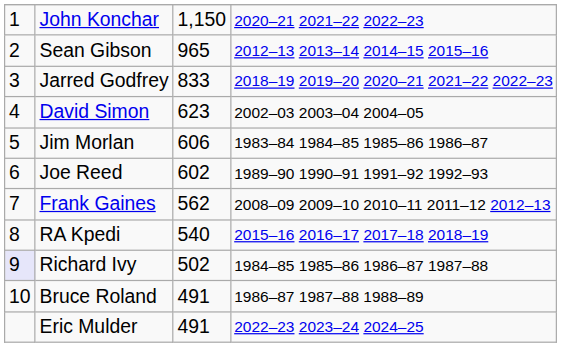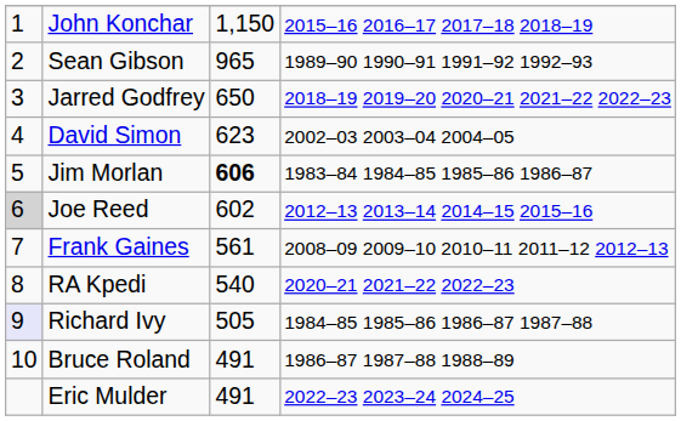 <table class="wikitable">
 <tr>
 </tr>
 <tr>
 <td>1</td>
 <td><a href='#'>John Konchar</a></td>
 <td>1,150</td>
-<td style="font-size:80%;"><a href='#'>2020–21</a> <a href='#'>2021–22</a> <a href='#'>2022–23</a></td>
+<td style="font-size:80%;"><a href='#'>2015–16</a> <a href='#'>2016–17</a> <a href='#'>2017–18</a> <a href='#'>2018–19</a></td>
 </tr>
 <tr>
 <td>2</td>
 <td>Sean Gibson</td>
 <td>965</td>
-<td style="font-size:80%;"><a href='#'>2012–13</a> <a href='#'>2013–14</a> <a href='#'>2014–15</a> <a href='#'>2015–16</a></td>
+<td style="font-size:80%;">1989–90 1990–91 1991–92 1992–93</td>
 </tr>
 <tr>
 <td>3</td>
 <td>Jarred Godfrey</td>
-<td>833</td>
+<td>650</td>
 <td style="font-size:80%;"><a href='#'>2018–19</a> <a href='#'>2019–20</a> <a href='#'>2020–21</a> <a href='#'>2021–22</a> <a href='#'>2022–23</a></td>
 </tr>
 <tr>
 <td>4</td>
 <td><a href='#'>David Simon</a></td>
 <td>623</td>
 <td style="font-size:80%;">2002–03 2003–04 2004–05</td>
 </tr>
 <tr>
 <td>5</td>
 <td>Jim Morlan</td>
-<td>606</td>
+<td><strong>606</strong></td>
 <td style="font-size:80%;">1983–84 1984–85 1985–86 1986–87</td>
 </tr>
 <tr>
-<td>6</td>
+<td style="background: lightgrey;">6</td>
 <td>Joe Reed</td>
 <td>602</td>
-<td style="font-size:80%;">1989–90 1990–91 1991–92 1992–93</td>
+<td style="font-size:80%;"><a href='#'>2012–13</a> <a href='#'>2013–14</a> <a href='#'>2014–15</a> <a href='#'>2015–16</a></td>
 </tr>
 <tr>
 <td>7</td>
 <td><a href='#'>Frank Gaines</a></td>
-<td>562</td>
+<td>561</td>
 <td style="font-size:80%;">2008–09 2009–10 2010–11 2011–12 <a href='#'>2012–13</a></td>
 </tr>
 <tr>
 <td>8</td>
 <td>RA Kpedi</td>
 <td>540</td>
-<td style="font-size:80%;"><a href='#'>2015–16</a> <a href='#'>2016–17</a> <a href='#'>2017–18</a> <a href='#'>2018–19</a></td>
+<td style="font-size:80%;"><a href='#'>2020–21</a> <a href='#'>2021–22</a> <a href='#'>2022–23</a></td>
 </tr>
 <tr>
 <td style="background: lavender;">9</td>
 <td>Richard Ivy</td>
-<td>502</td>
+<td>505</td>
 <td style="font-size:80%;">1984–85 1985–86 1986–87 1987–88</td>
 </tr>
 <tr>
 <td>10</td>
 <td>Bruce Roland</td>
 <td>491</td>
 <td style="font-size:80%;">1986–87 1987–88 1988–89</td>
 </tr>
 <tr>
 <td></td>
 <td>Eric Mulder</td>
 <td>491</td>
 <td style="font-size:80%;"><a href='#'>2022–23</a> <a href='#'>2023–24</a> <a href='#'>2024–25</a></td>
 </tr>
 </table>
